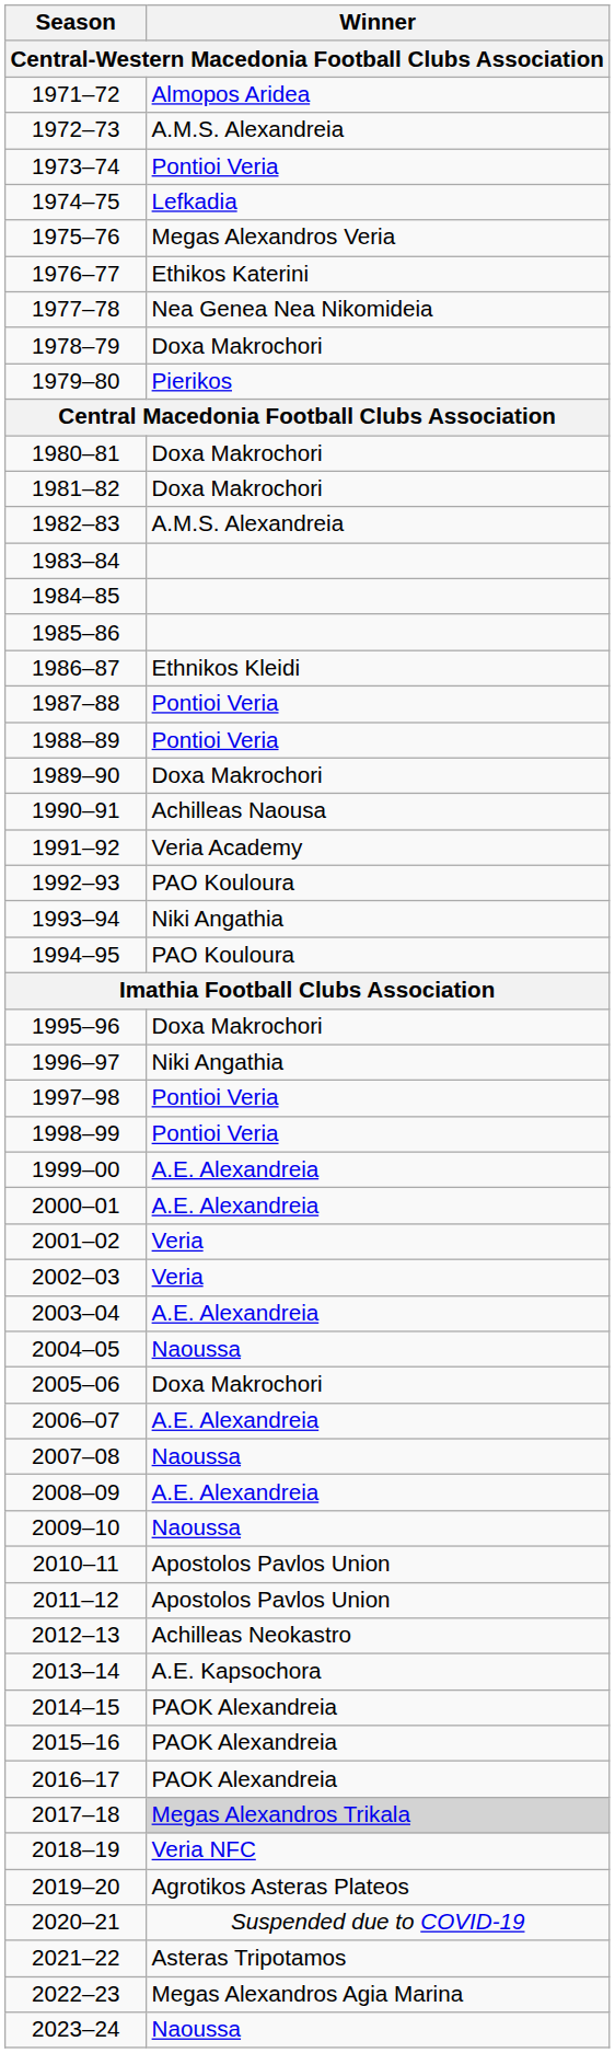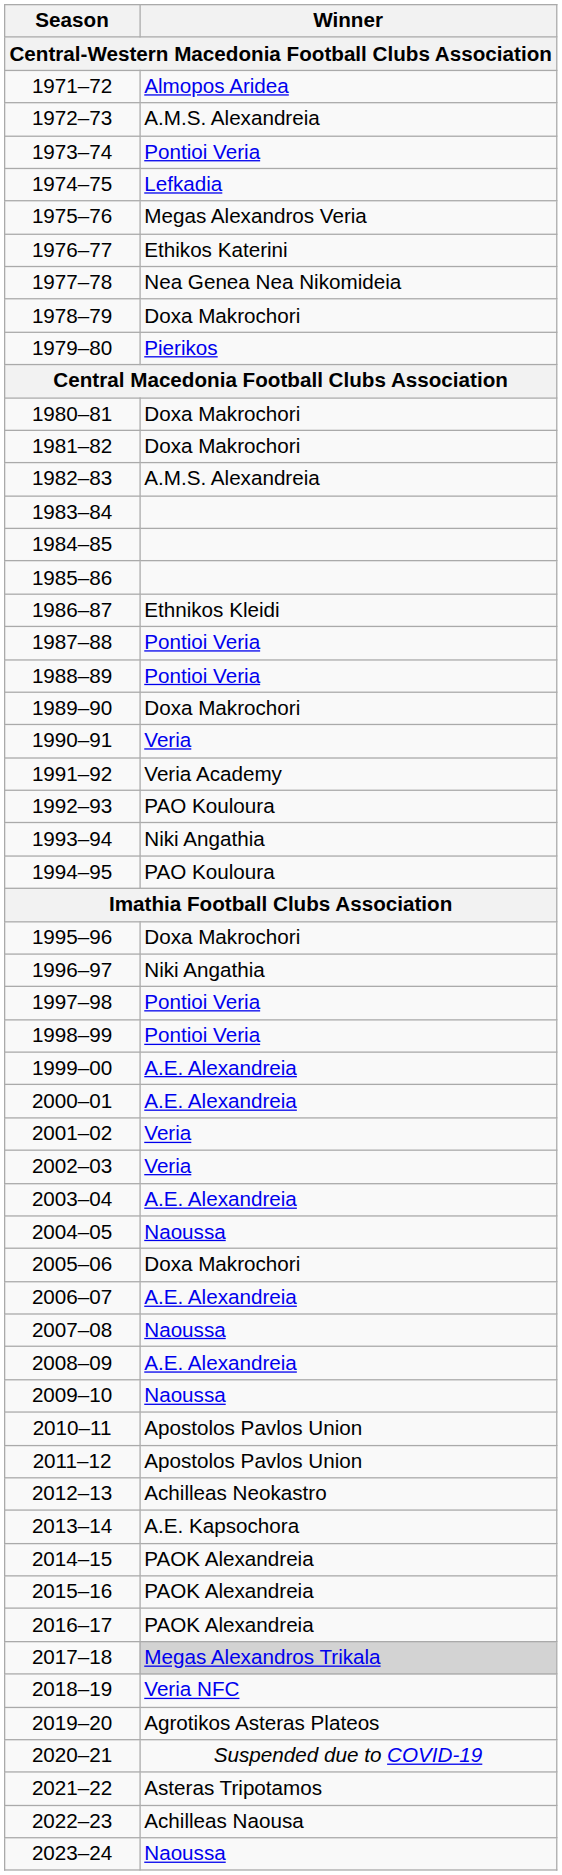 <table class="wikitable" style="text-align:left;">
 <tr>
 <th>Season</th>
 <th>Winner</th>
 </tr>
 <tr>
 <th colspan=2>Central-Western Macedonia Football Clubs Association</th>
 </tr>
 <tr>
 <td align="center">1971–72</td>
 <td><a href='#'>Almopos Aridea</a></td>
 </tr>
 <tr>
 <td align="center">1972–73</td>
 <td>A.M.S. Alexandreia</td>
 </tr>
 <tr>
 <td align="center">1973–74</td>
 <td><a href='#'>Pontioi Veria</a></td>
 </tr>
 <tr>
 <td align="center">1974–75</td>
 <td><a href='#'>Lefkadia</a></td>
 </tr>
 <tr>
 <td align="center">1975–76</td>
 <td>Megas Alexandros Veria</td>
 </tr>
 <tr>
 <td align="center">1976–77</td>
 <td>Ethikos Katerini</td>
 </tr>
 <tr>
 <td align="center">1977–78</td>
 <td>Nea Genea Nea Nikomideia</td>
 </tr>
 <tr>
 <td align="center">1978–79</td>
 <td>Doxa Makrochori</td>
 </tr>
 <tr>
 <td align="center">1979–80</td>
 <td><a href='#'>Pierikos</a></td>
 </tr>
 <tr>
 <th colspan=2>Central Macedonia Football Clubs Association</th>
 </tr>
 <tr>
 <td align="center">1980–81</td>
 <td>Doxa Makrochori</td>
 </tr>
 <tr>
 <td align="center">1981–82</td>
 <td>Doxa Makrochori</td>
 </tr>
 <tr>
 <td align="center">1982–83</td>
 <td>A.M.S. Alexandreia</td>
 </tr>
 <tr>
 <td align="center">1983–84</td>
 <td></td>
 </tr>
 <tr>
 <td align="center">1984–85</td>
 <td></td>
 </tr>
 <tr>
 <td align="center">1985–86</td>
 <td></td>
 </tr>
 <tr>
 <td align="center">1986–87</td>
 <td>Ethnikos Kleidi</td>
 </tr>
 <tr>
 <td align="center">1987–88</td>
 <td><a href='#'>Pontioi Veria</a></td>
 </tr>
 <tr>
 <td align="center">1988–89</td>
 <td><a href='#'>Pontioi Veria</a></td>
 </tr>
 <tr>
 <td align="center">1989–90</td>
 <td>Doxa Makrochori</td>
 </tr>
 <tr>
 <td align="center">1990–91</td>
-<td>Achilleas Naousa</td>
+<td><a href='#'>Veria</a></td>
 </tr>
 <tr>
 <td align="center">1991–92</td>
 <td>Veria Academy</td>
 </tr>
 <tr>
 <td align="center">1992–93</td>
 <td>PAO Kouloura</td>
 </tr>
 <tr>
 <td align="center">1993–94</td>
 <td>Niki Angathia</td>
 </tr>
 <tr>
 <td align="center">1994–95</td>
 <td>PAO Kouloura</td>
 </tr>
 <tr>
 <th colspan=2>Imathia Football Clubs Association</th>
 </tr>
 <tr>
 <td align="center">1995–96</td>
 <td>Doxa Makrochori</td>
 </tr>
 <tr>
 <td align="center">1996–97</td>
 <td>Niki Angathia</td>
 </tr>
 <tr>
 <td align="center">1997–98</td>
 <td><a href='#'>Pontioi Veria</a></td>
 </tr>
 <tr>
 <td align="center">1998–99</td>
 <td><a href='#'>Pontioi Veria</a></td>
 </tr>
 <tr>
 <td align="center">1999–00</td>
 <td><a href='#'>A.E. Alexandreia</a></td>
 </tr>
 <tr>
 <td align="center">2000–01</td>
 <td><a href='#'>A.E. Alexandreia</a></td>
 </tr>
 <tr>
 <td align="center">2001–02</td>
 <td><a href='#'>Veria</a></td>
 </tr>
 <tr>
 <td align="center">2002–03</td>
 <td><a href='#'>Veria</a></td>
 </tr>
 <tr>
 <td align="center">2003–04</td>
 <td><a href='#'>A.E. Alexandreia</a></td>
 </tr>
 <tr>
 <td align="center">2004–05</td>
 <td><a href='#'>Naoussa</a></td>
 </tr>
 <tr>
 <td align="center">2005–06</td>
 <td>Doxa Makrochori</td>
 </tr>
 <tr>
 <td align="center">2006–07</td>
 <td><a href='#'>A.E. Alexandreia</a></td>
 </tr>
 <tr>
 <td align="center">2007–08</td>
 <td><a href='#'>Naoussa</a></td>
 </tr>
 <tr>
 <td align="center">2008–09</td>
 <td><a href='#'>A.E. Alexandreia</a></td>
 </tr>
 <tr>
 <td align="center">2009–10</td>
 <td><a href='#'>Naoussa</a></td>
 </tr>
 <tr>
 <td align="center">2010–11</td>
 <td>Apostolos Pavlos Union</td>
 </tr>
 <tr>
 <td align="center">2011–12</td>
 <td>Apostolos Pavlos Union</td>
 </tr>
 <tr>
 <td align="center">2012–13</td>
 <td>Achilleas Neokastro</td>
 </tr>
 <tr>
 <td align="center">2013–14</td>
 <td>A.E. Kapsochora</td>
 </tr>
 <tr>
 <td align="center">2014–15</td>
 <td>PAOK Alexandreia</td>
 </tr>
 <tr>
 <td align="center">2015–16</td>
 <td>PAOK Alexandreia</td>
 </tr>
 <tr>
 <td align="center">2016–17</td>
 <td>PAOK Alexandreia</td>
 </tr>
 <tr>
 <td align="center">2017–18</td>
 <td style="background: lightgrey;"><a href='#'>Megas Alexandros Trikala</a></td>
 </tr>
 <tr>
 <td align="center">2018–19</td>
 <td><a href='#'>Veria NFC</a></td>
 </tr>
 <tr>
 <td align="center">2019–20</td>
 <td>Agrotikos Asteras Plateos</td>
 </tr>
 <tr>
 <td align="center">2020–21</td>
 <td align="center"><em>Suspended due to <a href='#'>COVID-19</a></em></td>
 </tr>
 <tr>
 <td align="center">2021–22</td>
 <td>Asteras Tripotamos</td>
 </tr>
 <tr>
 <td align="center">2022–23</td>
-<td>Megas Alexandros Agia Marina</td>
+<td>Achilleas Naousa</td>
 </tr>
 <tr>
 <td align="center">2023–24</td>
 <td><a href='#'>Naoussa</a></td>
 </tr>
 </table>
